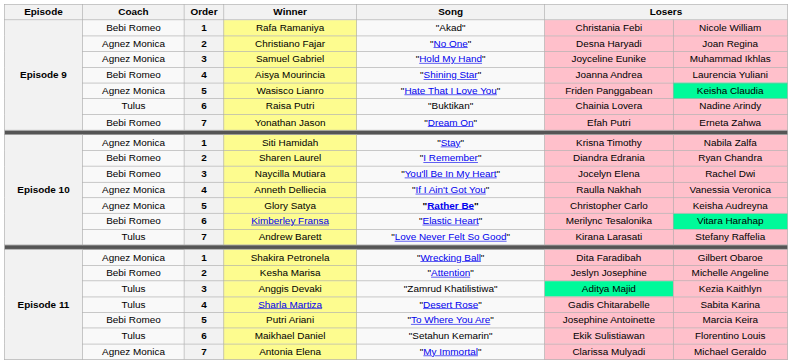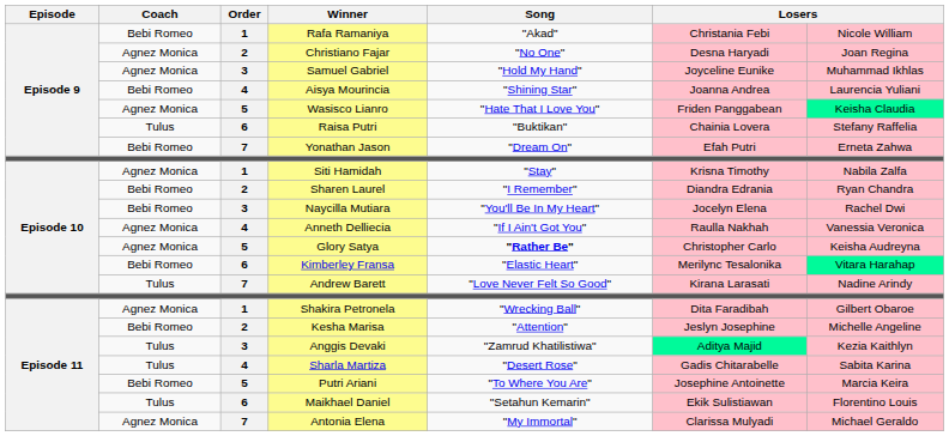 <table class="wikitable" style="text-align:center; width:100%;">
 <tr>
 <th style="width:10%;">Episode</th>
 <th style="width:13%;">Coach</th>
 <th style="width:05%;">Order</th>
 <th style="width:17%;">Winner</th>
 <th style="width:24%;">Song</th>
 <th colspan=2 style="width:34%:">Losers</th>
 </tr>
 <tr>
 <th rowspan="7">Episode 9<br><small></small></th>
 <td>Bebi Romeo</td>
 <th>1</th>
 <td style="background:#fdfc8f;">Rafa Ramaniya</td>
 <td>"Akad"</td>
 <td style="background:pink;">Christania Febi</td>
 <td style="background:pink;">Nicole William</td>
 </tr>
 <tr>
 <td>Agnez Monica</td>
 <th>2</th>
 <td style="background:#fdfc8f;">Christiano Fajar</td>
 <td>"<a href='#'>No One</a>"</td>
 <td style="background:pink;">Desna Haryadi</td>
 <td style="background:pink;">Joan Regina</td>
 </tr>
 <tr>
 <td>Agnez Monica</td>
 <th>3</th>
 <td style="background:#fdfc8f;">Samuel Gabriel</td>
 <td>"<a href='#'>Hold My Hand</a>"</td>
 <td style="background:pink;">Joyceline Eunike</td>
 <td style="background:pink;">Muhammad Ikhlas</td>
 </tr>
 <tr>
 <td>Bebi Romeo</td>
 <th>4</th>
 <td style="background:#fdfc8f;">Aisya Mourincia</td>
 <td>"<a href='#'>Shining Star</a>"</td>
 <td style="background:pink;">Joanna Andrea</td>
 <td style="background:pink;">Laurencia Yuliani</td>
 </tr>
 <tr>
 <td>Agnez Monica</td>
 <th>5</th>
 <td style="background:#fdfc8f;">Wasisco Lianro</td>
 <td>"<a href='#'>Hate That I Love You</a>"</td>
 <td style="background:pink;">Friden Panggabean</td>
 <td style="background:#00fa9a;">Keisha Claudia</td>
 </tr>
 <tr>
 <td>Tulus</td>
 <th>6</th>
 <td style="background:#fdfc8f;">Raisa Putri</td>
 <td>"Buktikan"</td>
 <td style="background:pink;">Chainia Lovera</td>
-<td style="background:pink;">Nadine Arindy</td>
+<td style="background:pink;">Stefany Raffelia</td>
 </tr>
 <tr>
 <td>Bebi Romeo</td>
 <th>7</th>
 <td style="background:#fdfc8f;">Yonathan Jason</td>
 <td>"<a href='#'>Dream On</a>"</td>
 <td style="background:pink;">Efah Putri</td>
 <td style="background:pink;">Erneta Zahwa</td>
 </tr>
 <tr>
 <td colspan="7" style="background:#555;"></td>
 </tr>
 <tr>
 <th rowspan="7">Episode 10<br><small></small></th>
 <td>Agnez Monica</td>
 <th>1</th>
 <td style="background:#fdfc8f;">Siti Hamidah</td>
 <td>"<a href='#'>Stay</a>"</td>
 <td style="background:pink;">Krisna Timothy</td>
 <td style="background:pink;">Nabila Zalfa</td>
 </tr>
 <tr>
 <td>Bebi Romeo</td>
 <th>2</th>
 <td style="background:#fdfc8f;">Sharen Laurel</td>
 <td>"<a href='#'>I Remember</a>"</td>
 <td style="background:pink;">Diandra Edrania</td>
 <td style="background:pink;">Ryan Chandra</td>
 </tr>
 <tr>
 <td>Bebi Romeo</td>
 <th>3</th>
 <td style="background:#fdfc8f;">Naycilla Mutiara</td>
 <td>"<a href='#'>You'll Be In My Heart</a>"</td>
 <td style="background:pink;">Jocelyn Elena</td>
 <td style="background:pink;">Rachel Dwi</td>
 </tr>
 <tr>
 <td>Agnez Monica</td>
 <th>4</th>
 <td style="background:#fdfc8f;">Anneth Delliecia</td>
 <td>"<a href='#'>If I Ain't Got You</a>"</td>
 <td style="background:pink;">Raulla Nakhah</td>
 <td style="background:pink;">Vanessia Veronica</td>
 </tr>
 <tr>
 <td>Agnez Monica</td>
 <th>5</th>
 <td style="background:#fdfc8f;">Glory Satya</td>
 <td><strong>"<a href='#'>Rather Be</a>"</strong></td>
 <td style="background:pink;">Christopher Carlo</td>
 <td style="background:pink;">Keisha Audreyna</td>
 </tr>
 <tr>
 <td>Bebi Romeo</td>
 <th>6</th>
 <td style="background:#fdfc8f;"><a href='#'>Kimberley Fransa</a></td>
 <td>"<a href='#'>Elastic Heart</a>"</td>
 <td style="background:pink;">Merilync Tesalonika</td>
 <td style="background:#00fa9a;">Vitara Harahap</td>
 </tr>
 <tr>
 <td>Tulus</td>
 <th>7</th>
 <td style="background:#fdfc8f;">Andrew Barett</td>
 <td>"<a href='#'>Love Never Felt So Good</a>"</td>
 <td style="background:pink;">Kirana Larasati</td>
-<td style="background:pink;">Stefany Raffelia</td>
+<td style="background:pink;">Nadine Arindy</td>
 </tr>
 <tr>
 <td colspan="7" style="background:#555;"></td>
 </tr>
 <tr>
 <th rowspan="7">Episode 11<br><small></small></th>
 <td>Agnez Monica</td>
 <th>1</th>
 <td style="background:#fdfc8f;">Shakira Petronela</td>
 <td>"<a href='#'>Wrecking Ball</a>"</td>
 <td style="background:pink;">Dita Faradibah</td>
 <td style="background:pink;">Gilbert Obaroe</td>
 </tr>
 <tr>
 <td>Bebi Romeo</td>
 <th>2</th>
 <td style="background:#fdfc8f;">Kesha Marisa</td>
 <td>"<a href='#'>Attention</a>"</td>
 <td style="background:pink;">Jeslyn Josephine</td>
 <td style="background:pink;">Michelle Angeline</td>
 </tr>
 <tr>
 <td>Tulus</td>
 <th>3</th>
 <td style="background:#fdfc8f;">Anggis Devaki</td>
 <td>"Zamrud Khatilistiwa"</td>
 <td style="background:#00fa9a;">Aditya Majid</td>
 <td style="background:pink;">Kezia Kaithlyn</td>
 </tr>
 <tr>
 <td>Tulus</td>
 <th>4</th>
 <td style="background:#fdfc8f;"><a href='#'>Sharla Martiza</a></td>
 <td>"<a href='#'>Desert Rose</a>"</td>
 <td style="background:pink;">Gadis Chitarabelle</td>
 <td style="background:pink;">Sabita Karina</td>
 </tr>
 <tr>
 <td>Bebi Romeo</td>
 <th>5</th>
 <td style="background:#fdfc8f;">Putri Ariani</td>
 <td>"<a href='#'>To Where You Are</a>"</td>
 <td style="background:pink;">Josephine Antoinette</td>
 <td style="background:pink;">Marcia Keira</td>
 </tr>
 <tr>
 <td>Tulus</td>
 <th>6</th>
 <td style="background:#fdfc8f;">Maikhael Daniel</td>
 <td>"Setahun Kemarin"</td>
 <td style="background:pink;">Ekik Sulistiawan</td>
 <td style="background:pink;">Florentino Louis</td>
 </tr>
 <tr>
 <td>Agnez Monica</td>
 <th>7</th>
 <td style="background:#fdfc8f;">Antonia Elena</td>
 <td>"<a href='#'>My Immortal</a>"</td>
 <td style="background:pink;">Clarissa Mulyadi</td>
 <td style="background:pink;">Michael Geraldo</td>
 </tr>
 </table>
